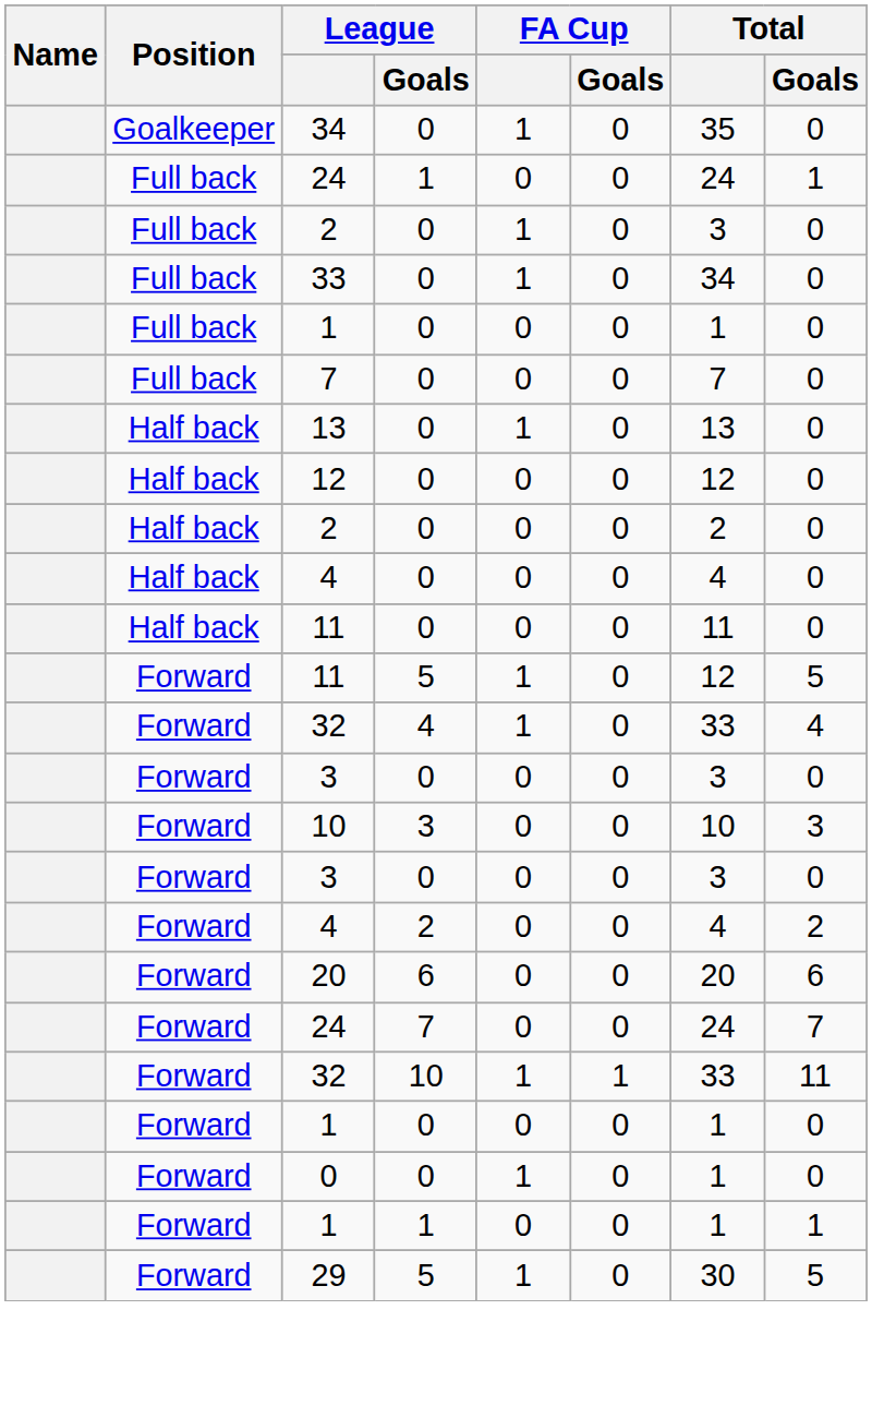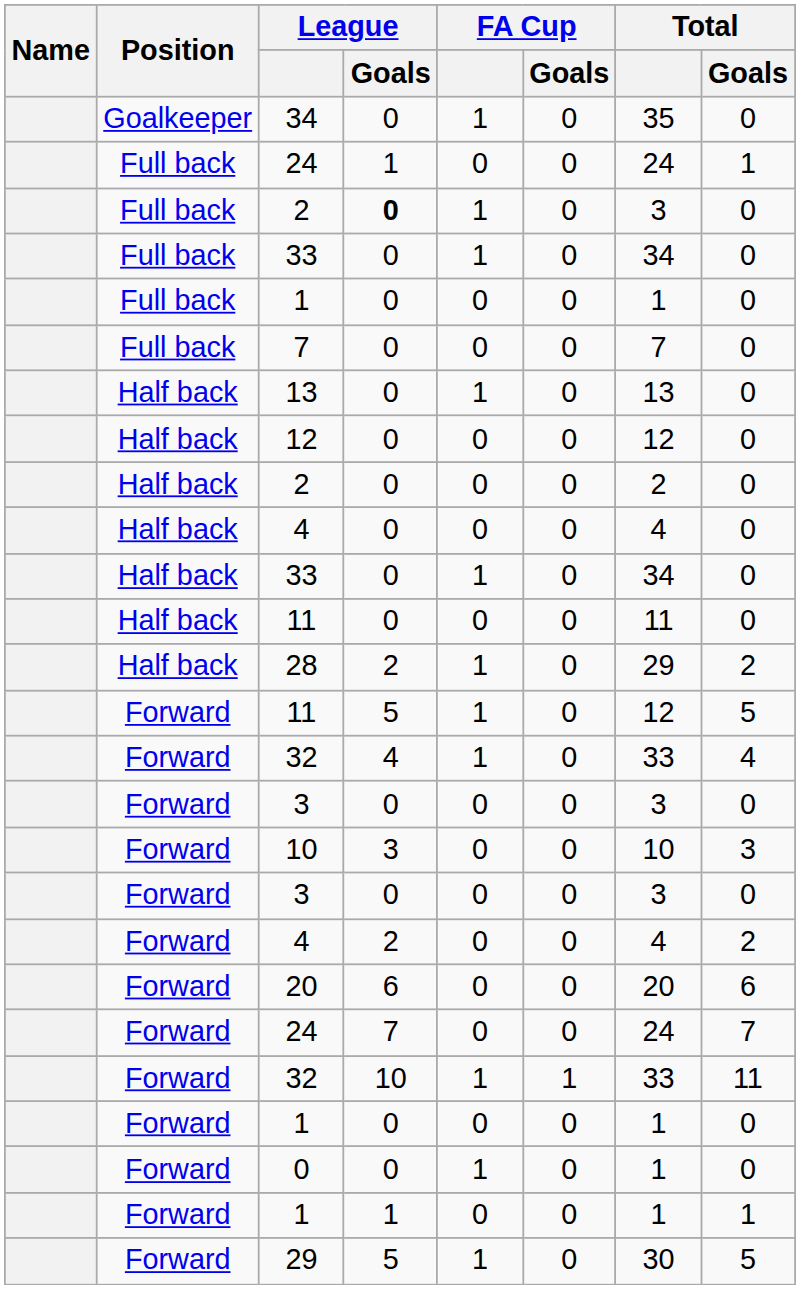 <table class="wikitable sortable plainrowheaders" style=text-align:center>
 <tr class="unsortable">
 <th scope=col rowspan=2>Name</th>
 <th scope=col rowspan=2>Position</th>
 <th scope=col colspan=2><a href='#'>League</a></th>
 <th scope=col colspan=2><a href='#'>FA Cup</a></th>
 <th scope=col colspan=2>Total</th>
 </tr>
 <tr>
 <th width=40 scope=col></th>
 <th width=40 scope=col>Goals</th>
 <th width=40 scope=col></th>
 <th width=40 scope=col>Goals</th>
 <th width=40 scope=col></th>
 <th width=40 scope=col>Goals</th>
 </tr>
 <tr>
 <th scope="row"></th>
 <td data-sort-value="1"><a href='#'>Goalkeeper</a></td>
 <td>34</td>
 <td>0</td>
 <td>1</td>
 <td>0</td>
 <td>35</td>
 <td>0</td>
 </tr>
 <tr>
 <th scope="row"> </th>
 <td data-sort-value="2"><a href='#'>Full back</a></td>
 <td>24</td>
 <td>1</td>
 <td>0</td>
 <td>0</td>
 <td>24</td>
 <td>1</td>
 </tr>
 <tr>
 <th scope="row"></th>
 <td data-sort-value="2"><a href='#'>Full back</a></td>
 <td>2</td>
-<td>0</td>
+<td><strong>0</strong></td>
 <td>1</td>
 <td>0</td>
 <td>3</td>
 <td>0</td>
 </tr>
 <tr>
 <th scope="row"></th>
 <td data-sort-value="2"><a href='#'>Full back</a></td>
 <td>33</td>
 <td>0</td>
 <td>1</td>
 <td>0</td>
 <td>34</td>
 <td>0</td>
 </tr>
 <tr>
 <th scope="row"></th>
 <td data-sort-value="2"><a href='#'>Full back</a></td>
 <td>1</td>
 <td>0</td>
 <td>0</td>
 <td>0</td>
 <td>1</td>
 <td>0</td>
 </tr>
 <tr>
 <th scope="row"></th>
 <td data-sort-value="2"><a href='#'>Full back</a></td>
 <td>7</td>
 <td>0</td>
 <td>0</td>
 <td>0</td>
 <td>7</td>
 <td>0</td>
 </tr>
 <tr>
 <th scope="row"></th>
 <td data-sort-value="3"><a href='#'>Half back</a></td>
 <td>13</td>
 <td>0</td>
 <td>1</td>
 <td>0</td>
 <td>13</td>
 <td>0</td>
 </tr>
 <tr>
 <th scope="row"></th>
 <td data-sort-value="3"><a href='#'>Half back</a></td>
 <td>12</td>
 <td>0</td>
 <td>0</td>
 <td>0</td>
 <td>12</td>
 <td>0</td>
 </tr>
 <tr>
 <th scope="row"></th>
 <td data-sort-value="3"><a href='#'>Half back</a></td>
 <td>2</td>
 <td>0</td>
 <td>0</td>
 <td>0</td>
 <td>2</td>
 <td>0</td>
 </tr>
 <tr>
 <th scope="row"></th>
 <td data-sort-value="3"><a href='#'>Half back</a></td>
 <td>4</td>
 <td>0</td>
 <td>0</td>
 <td>0</td>
 <td>4</td>
 <td>0</td>
 </tr>
 <tr>
 <th scope="row"></th>
 <td data-sort-value="3"><a href='#'>Half back</a></td>
+<td>33</td>
+<td>0</td>
+<td>1</td>
+<td>0</td>
+<td>34</td>
+<td>0</td>
+</tr>
+<tr>
+<th scope="row"></th>
+<td data-sort-value="3"><a href='#'>Half back</a></td>
 <td>11</td>
 <td>0</td>
 <td>0</td>
 <td>0</td>
 <td>11</td>
 <td>0</td>
+</tr>
+<tr>
+<th scope="row"></th>
+<td data-sort-value="3"><a href='#'>Half back</a></td>
+<td>28</td>
+<td>2</td>
+<td>1</td>
+<td>0</td>
+<td>29</td>
+<td>2</td>
 </tr>
 <tr>
 <th scope="row"></th>
 <td data-sort-value="4"><a href='#'>Forward</a></td>
 <td>11</td>
 <td>5</td>
 <td>1</td>
 <td>0</td>
 <td>12</td>
 <td>5</td>
 </tr>
 <tr>
 <th scope="row"></th>
 <td data-sort-value="4"><a href='#'>Forward</a></td>
 <td>32</td>
 <td>4</td>
 <td>1</td>
 <td>0</td>
 <td>33</td>
 <td>4</td>
 </tr>
 <tr>
 <th scope="row"> </th>
 <td data-sort-value="4"><a href='#'>Forward</a></td>
 <td>3</td>
 <td>0</td>
 <td>0</td>
 <td>0</td>
 <td>3</td>
 <td>0</td>
 </tr>
 <tr>
 <th scope="row"></th>
 <td data-sort-value="4"><a href='#'>Forward</a></td>
 <td>10</td>
 <td>3</td>
 <td>0</td>
 <td>0</td>
 <td>10</td>
 <td>3</td>
 </tr>
 <tr>
 <th scope="row"></th>
 <td data-sort-value="4"><a href='#'>Forward</a></td>
 <td>3</td>
 <td>0</td>
 <td>0</td>
 <td>0</td>
 <td>3</td>
 <td>0</td>
 </tr>
 <tr>
 <th scope="row"></th>
 <td data-sort-value="4"><a href='#'>Forward</a></td>
 <td>4</td>
 <td>2</td>
 <td>0</td>
 <td>0</td>
 <td>4</td>
 <td>2</td>
 </tr>
 <tr>
 <th scope="row"></th>
 <td data-sort-value="4"><a href='#'>Forward</a></td>
 <td>20</td>
 <td>6</td>
 <td>0</td>
 <td>0</td>
 <td>20</td>
 <td>6</td>
 </tr>
 <tr>
 <th scope="row"></th>
 <td data-sort-value="4"><a href='#'>Forward</a></td>
 <td>24</td>
 <td>7</td>
 <td>0</td>
 <td>0</td>
 <td>24</td>
 <td>7</td>
 </tr>
 <tr>
 <th scope="row"></th>
 <td data-sort-value="4"><a href='#'>Forward</a></td>
 <td>32</td>
 <td>10</td>
 <td>1</td>
 <td>1</td>
 <td>33</td>
 <td>11</td>
 </tr>
 <tr>
 <th scope="row"></th>
 <td data-sort-value="4"><a href='#'>Forward</a></td>
 <td>1</td>
 <td>0</td>
 <td>0</td>
 <td>0</td>
 <td>1</td>
 <td>0</td>
 </tr>
 <tr>
 <th scope="row"></th>
 <td data-sort-value="4"><a href='#'>Forward</a></td>
 <td>0</td>
 <td>0</td>
 <td>1</td>
 <td>0</td>
 <td>1</td>
 <td>0</td>
 </tr>
 <tr>
 <th scope="row"></th>
 <td data-sort-value="4"><a href='#'>Forward</a></td>
 <td>1</td>
 <td>1</td>
 <td>0</td>
 <td>0</td>
 <td>1</td>
 <td>1</td>
 </tr>
 <tr>
 <th scope="row"></th>
 <td data-sort-value="4"><a href='#'>Forward</a></td>
 <td>29</td>
 <td>5</td>
 <td>1</td>
 <td>0</td>
 <td>30</td>
 <td>5</td>
 </tr>
 </table>
